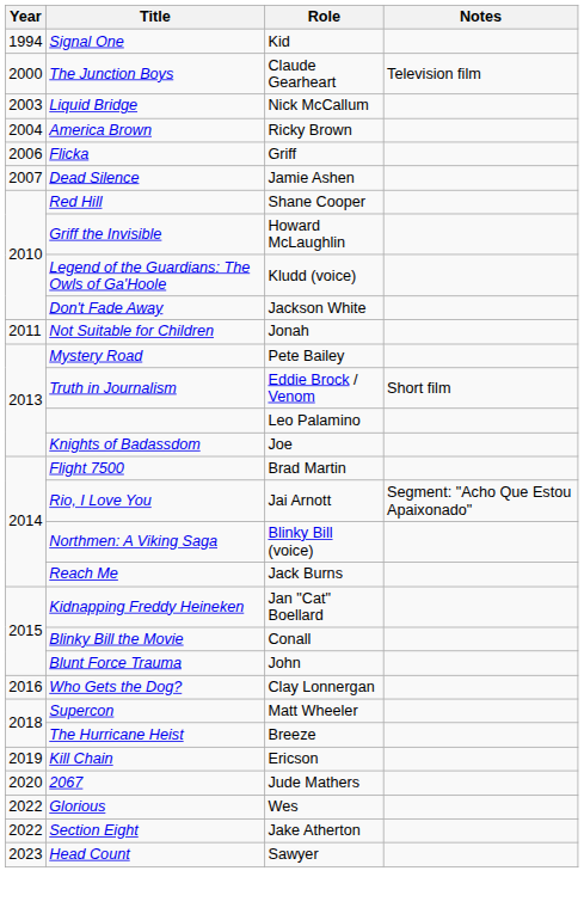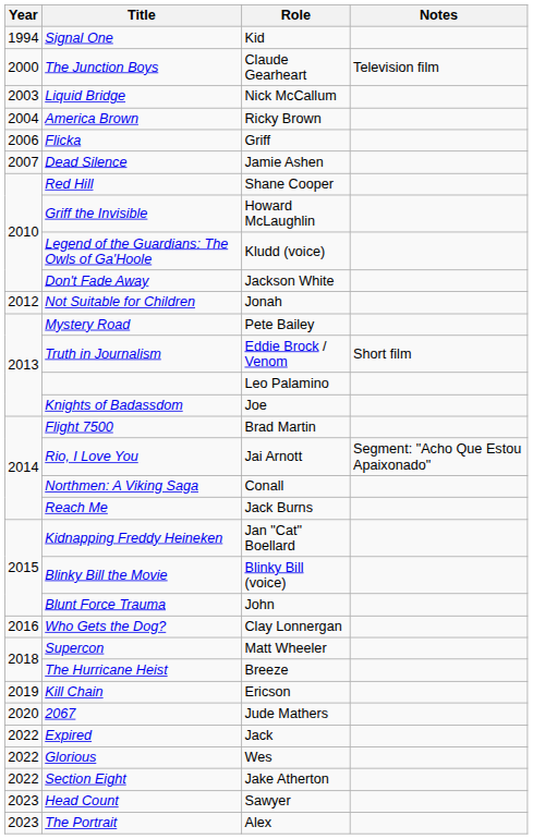 <table class="wikitable sortable plainrowheaders">
 <tr>
 <th>Year</th>
 <th>Title</th>
 <th>Role</th>
 <th class="unsortable">Notes</th>
 </tr>
 <tr>
 <td>1994</td>
 <td><em><a href='#'>Signal One</a></em></td>
 <td>Kid</td>
 <td></td>
 </tr>
 <tr>
 <td>2000</td>
 <td><em><a href='#'>The Junction Boys</a></em></td>
 <td>Claude Gearheart</td>
 <td>Television film</td>
 </tr>
 <tr>
 <td>2003</td>
 <td><em><a href='#'>Liquid Bridge</a></em></td>
 <td>Nick McCallum</td>
 <td></td>
 </tr>
 <tr>
 <td>2004</td>
 <td><em><a href='#'>America Brown</a></em></td>
 <td>Ricky Brown</td>
 <td></td>
 </tr>
 <tr>
 <td>2006</td>
 <td><em><a href='#'>Flicka</a></em></td>
 <td>Griff</td>
 <td></td>
 </tr>
 <tr>
 <td>2007</td>
 <td><em><a href='#'>Dead Silence</a></em></td>
 <td>Jamie Ashen</td>
 <td></td>
 </tr>
 <tr>
 <td rowspan=4>2010</td>
 <td><em><a href='#'>Red Hill</a></em></td>
 <td>Shane Cooper</td>
 <td></td>
 </tr>
 <tr>
 <td><em><a href='#'>Griff the Invisible</a></em></td>
 <td>Howard McLaughlin</td>
 <td></td>
 </tr>
 <tr>
 <td><em><a href='#'>Legend of the Guardians: The Owls of Ga'Hoole</a></em></td>
 <td>Kludd (voice)</td>
 <td></td>
 </tr>
 <tr>
 <td><em><a href='#'>Don't Fade Away</a></em></td>
 <td>Jackson White</td>
 <td></td>
 </tr>
 <tr>
-<td>2011</td>
+<td>2012</td>
 <td><em><a href='#'>Not Suitable for Children</a></em></td>
 <td>Jonah</td>
 <td></td>
 </tr>
 <tr>
 <td rowspan=4>2013</td>
 <td><em><a href='#'>Mystery Road</a></em></td>
 <td>Pete Bailey</td>
 <td></td>
 </tr>
 <tr>
 <td><em><a href='#'>Truth in Journalism</a></em></td>
 <td><a href='#'>Eddie Brock</a> / <a href='#'>Venom</a></td>
 <td>Short film</td>
 </tr>
 <tr>
 <td><em></em></td>
 <td>Leo Palamino</td>
 <td></td>
 </tr>
 <tr>
 <td><em><a href='#'>Knights of Badassdom</a></em></td>
 <td>Joe</td>
 <td></td>
 </tr>
 <tr>
 <td rowspan=4>2014</td>
 <td><em><a href='#'>Flight 7500</a></em></td>
 <td>Brad Martin</td>
 <td></td>
 </tr>
 <tr>
 <td><em><a href='#'>Rio, I Love You</a></em></td>
 <td>Jai Arnott</td>
 <td>Segment: "Acho Que Estou Apaixonado"</td>
 </tr>
 <tr>
 <td><em><a href='#'>Northmen: A Viking Saga</a></em></td>
-<td><a href='#'>Blinky Bill</a> (voice)</td>
+<td>Conall</td>
 <td></td>
 </tr>
 <tr>
 <td><em><a href='#'>Reach Me</a></em></td>
 <td>Jack Burns</td>
 <td></td>
 </tr>
 <tr>
 <td rowspan=3>2015</td>
 <td><em><a href='#'>Kidnapping Freddy Heineken</a></em></td>
 <td>Jan "Cat" Boellard</td>
 <td></td>
 </tr>
 <tr>
 <td><em><a href='#'>Blinky Bill the Movie</a></em></td>
-<td>Conall</td>
+<td><a href='#'>Blinky Bill</a> (voice)</td>
 <td></td>
 </tr>
 <tr>
 <td><em><a href='#'>Blunt Force Trauma</a></em></td>
 <td>John</td>
 <td></td>
 </tr>
 <tr>
 <td>2016</td>
 <td><em><a href='#'>Who Gets the Dog?</a></em></td>
 <td>Clay Lonnergan</td>
 <td></td>
 </tr>
 <tr>
 <td rowspan=2>2018</td>
 <td><em><a href='#'>Supercon</a></em></td>
 <td>Matt Wheeler</td>
 <td></td>
 </tr>
 <tr>
 <td><em><a href='#'>The Hurricane Heist</a></em></td>
 <td>Breeze</td>
 <td></td>
 </tr>
 <tr>
 <td>2019</td>
 <td><em><a href='#'>Kill Chain</a></em></td>
 <td>Ericson</td>
 <td></td>
 </tr>
 <tr>
 <td>2020</td>
 <td><em><a href='#'>2067</a></em></td>
 <td>Jude Mathers</td>
 <td></td>
 </tr>
 <tr>
 <td>2022</td>
+<td><em><a href='#'>Expired</a></em></td>
+<td>Jack</td>
+<td></td>
+</tr>
+<tr>
+<td>2022</td>
 <td><em><a href='#'>Glorious</a></em></td>
 <td>Wes</td>
 <td></td>
 </tr>
 <tr>
 <td>2022</td>
 <td><em><a href='#'>Section Eight</a></em></td>
 <td>Jake Atherton</td>
 <td></td>
 </tr>
 <tr>
 <td>2023</td>
 <td><em><a href='#'>Head Count</a></em></td>
 <td>Sawyer</td>
 <td></td>
 </tr>
+<tr>
+<td>2023</td>
+<td><em><a href='#'>The Portrait</a></em></td>
+<td>Alex</td>
+<td></td>
+</tr>
 </table>
